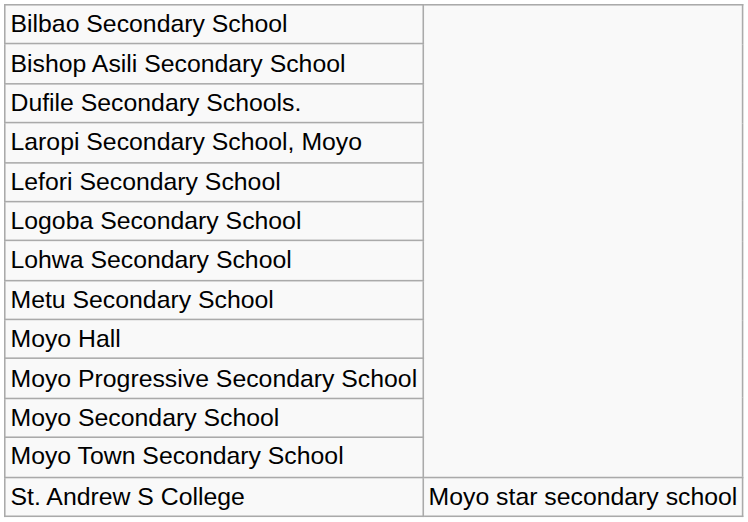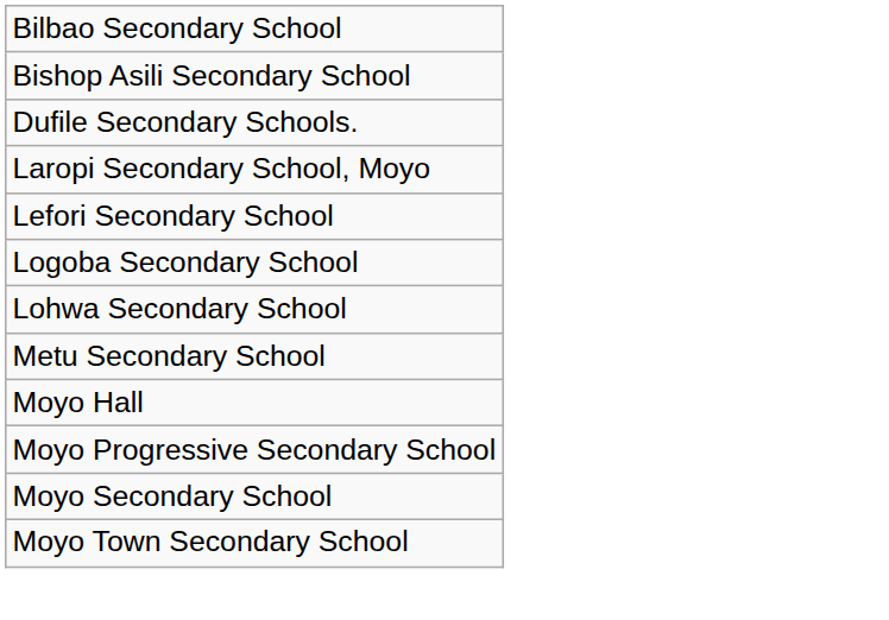 <table class="wikitable">
 <tr>
 <td>Bilbao Secondary School</td>
 </tr>
 <tr>
 <td>Bishop Asili Secondary School</td>
 </tr>
 <tr>
 <td>Dufile Secondary Schools.</td>
 </tr>
 <tr>
 <td>Laropi Secondary School, Moyo</td>
 </tr>
 <tr>
 <td>Lefori Secondary School</td>
 </tr>
 <tr>
 <td>Logoba Secondary School</td>
 </tr>
 <tr>
 <td>Lohwa Secondary School</td>
 </tr>
 <tr>
 <td>Metu Secondary School</td>
 </tr>
 <tr>
 <td>Moyo Hall</td>
 </tr>
 <tr>
 <td>Moyo Progressive Secondary School</td>
 </tr>
 <tr>
 <td>Moyo Secondary School</td>
 </tr>
 <tr>
 <td>Moyo Town Secondary School</td>
 </tr>
-<tr>
-<td>St. Andrew S College</td>
-<td>Moyo star secondary school</td>
-</tr>
 </table>
